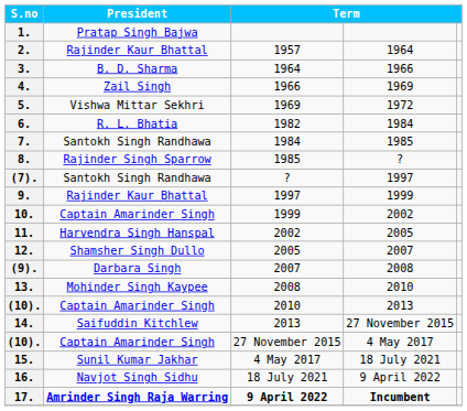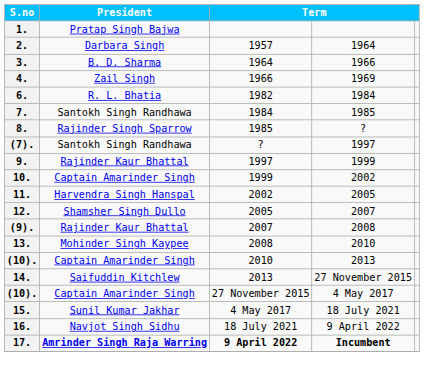 <table class="wikitable sortable" style="text-align:center;">
 <tr>
 <th Style="background-color:#00BFFF; color:white">S.no</th>
 <th Style="background-color:#00BFFF; color:white">President</th>
 <th Style="background-color:#00BFFF; color:white" colspan=3>Term</th>
 </tr>
 <tr>
 <th>1.</th>
 <td><a href='#'>Pratap Singh Bajwa</a></td>
 <td></td>
 <td></td>
 </tr>
 <tr>
 <th>2.</th>
-<td><a href='#'>Rajinder Kaur Bhattal</a></td>
+<td><a href='#'>Darbara Singh</a></td>
 <td>1957</td>
 <td>1964</td>
 <td></td>
 </tr>
 <tr>
 <th>3.</th>
 <td><a href='#'>B. D. Sharma</a></td>
 <td>1964</td>
 <td>1966</td>
 <td></td>
 </tr>
 <tr>
 <th>4.</th>
 <td><a href='#'>Zail Singh</a></td>
 <td>1966</td>
 <td>1969</td>
-<td></td>
-</tr>
-<tr>
-<th>5.</th>
-<td>Vishwa Mittar Sekhri</td>
-<td>1969</td>
-<td>1972</td>
 <td></td>
 </tr>
 <tr>
 <th>6.</th>
 <td><a href='#'>R. L. Bhatia</a></td>
 <td>1982</td>
 <td>1984</td>
 <td></td>
 </tr>
 <tr>
 <th>7.</th>
 <td>Santokh Singh Randhawa</td>
 <td>1984</td>
 <td>1985</td>
 <td></td>
 </tr>
 <tr>
 <th>8.</th>
 <td><a href='#'>Rajinder Singh Sparrow</a></td>
 <td>1985</td>
 <td>?</td>
 <td></td>
 </tr>
 <tr>
 <th>(7).</th>
 <td>Santokh Singh Randhawa</td>
 <td>?</td>
 <td>1997</td>
 <td></td>
 </tr>
 <tr>
 <th>9.</th>
 <td><a href='#'>Rajinder Kaur Bhattal</a></td>
 <td>1997</td>
 <td>1999</td>
 <td></td>
 </tr>
 <tr>
 <th>10.</th>
 <td><a href='#'>Captain Amarinder Singh</a></td>
 <td>1999</td>
 <td>2002</td>
 <td></td>
 </tr>
 <tr>
 <th>11.</th>
 <td><a href='#'>Harvendra Singh Hanspal</a></td>
 <td>2002</td>
 <td>2005</td>
 <td></td>
 </tr>
 <tr>
 <th>12.</th>
 <td><a href='#'>Shamsher Singh Dullo</a></td>
 <td>2005</td>
 <td>2007</td>
 <td></td>
 </tr>
 <tr>
 <th>(9).</th>
-<td><a href='#'>Darbara Singh</a></td>
+<td><a href='#'>Rajinder Kaur Bhattal</a></td>
 <td>2007</td>
 <td>2008</td>
 <td></td>
 </tr>
 <tr>
 <th>13.</th>
 <td><a href='#'>Mohinder Singh Kaypee</a></td>
 <td>2008</td>
 <td>2010</td>
 <td></td>
 </tr>
 <tr>
 <th>(10).</th>
 <td><a href='#'>Captain Amarinder Singh</a></td>
 <td>2010</td>
 <td>2013</td>
 <td></td>
 </tr>
 <tr>
 <th>14.</th>
 <td><a href='#'>Saifuddin Kitchlew</a></td>
 <td>2013</td>
 <td>27 November 2015</td>
 <td></td>
 </tr>
 <tr>
 <th>(10).</th>
 <td><a href='#'>Captain Amarinder Singh</a></td>
 <td>27 November 2015</td>
 <td>4 May 2017</td>
 <td></td>
 </tr>
 <tr>
 <th>15.</th>
 <td><a href='#'>Sunil Kumar Jakhar</a></td>
 <td>4 May 2017</td>
 <td>18 July 2021</td>
 <td></td>
 </tr>
 <tr>
 <th>16.</th>
 <td><a href='#'>Navjot Singh Sidhu</a></td>
 <td>18 July 2021</td>
 <td>9 April 2022</td>
 <td></td>
 </tr>
 <tr>
 <th>17.</th>
 <td><strong><a href='#'>Amrinder Singh Raja Warring</a></strong></td>
 <td><strong>9 April 2022</strong></td>
 <td><strong>Incumbent</strong></td>
 <td><strong></strong></td>
 </tr>
 <tr>
 </tr>
 </table>
